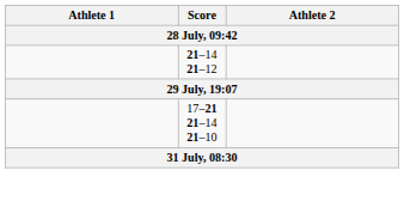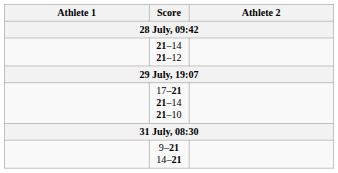 <table class="wikitable" style="text-align: center; font-size:90% ">
 <tr>
 <th align="right" width="200">Athlete 1</th>
 <th width="50">Score</th>
 <th align="left" width="200">Athlete 2</th>
 </tr>
 <tr>
 <th colspan=3>28 July, 09:42</th>
 </tr>
 <tr>
 <td align=right><strong></strong></td>
 <td align=center><strong>21</strong>–14<br><strong>21</strong>–12</td>
 <td align=left></td>
 </tr>
 <tr>
 <th colspan=3>29 July, 19:07</th>
 </tr>
 <tr>
 <td align=right><strong></strong></td>
 <td align=center>17–<strong>21</strong><br><strong>21</strong>–14<br><strong>21</strong>–10</td>
 <td align=left></td>
 </tr>
 <tr>
 <th colspan=3>31 July, 08:30</th>
 </tr>
+<tr>
+<td align=right></td>
+<td align=center>9–<strong>21</strong><br>14–<strong>21</strong></td>
+<td align=left><strong></strong></td>
+</tr>
 </table>
